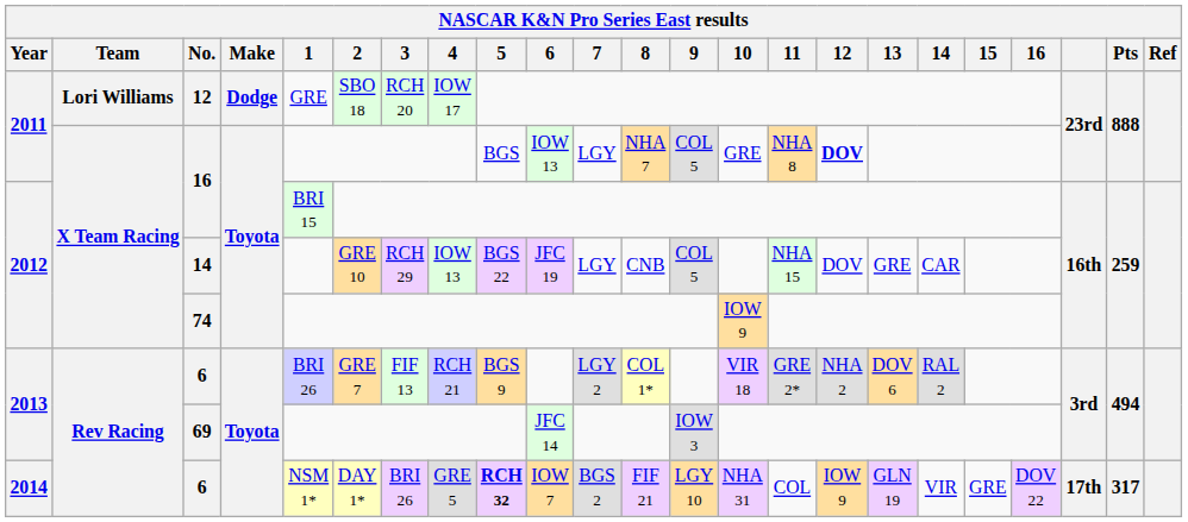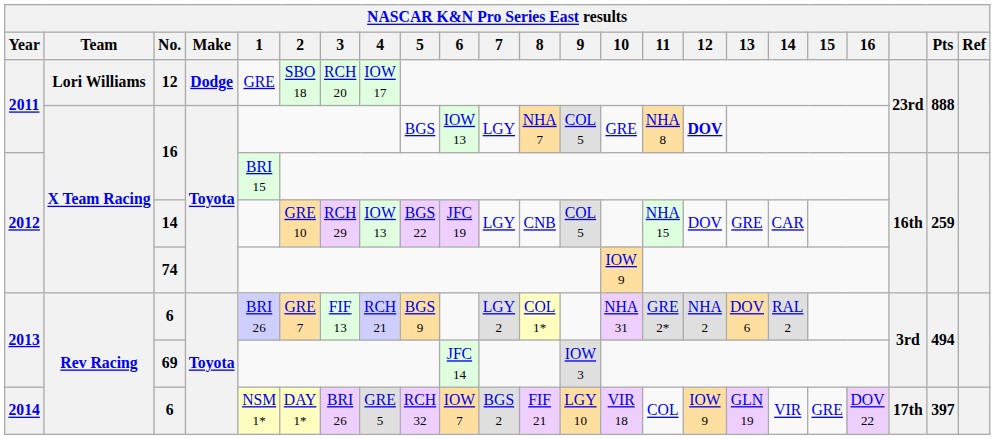 <table class="wikitable" style="text-align:center; font-size:75%">
 <tr>
 <th colspan=23><a href='#'>NASCAR K&N Pro Series East</a> results</th>
 </tr>
 <tr>
 <th>Year</th>
 <th>Team</th>
 <th>No.</th>
 <th>Make</th>
 <th>1</th>
 <th>2</th>
 <th>3</th>
 <th>4</th>
 <th>5</th>
 <th>6</th>
 <th>7</th>
 <th>8</th>
 <th>9</th>
 <th>10</th>
 <th>11</th>
 <th>12</th>
 <th>13</th>
 <th>14</th>
 <th>15</th>
 <th>16</th>
 <th></th>
 <th>Pts</th>
 <th>Ref</th>
 </tr>
 <tr>
 <th rowspan=2><a href='#'>2011</a></th>
 <th>Lori Williams</th>
 <th>12</th>
 <th><a href='#'>Dodge</a></th>
 <td><a href='#'>GRE</a></td>
 <td style="background:#DFFFDF;"><a href='#'>SBO</a><br><small>18</small></td>
 <td style="background:#DFFFDF;"><a href='#'>RCH</a><br><small>20</small></td>
 <td style="background:#DFFFDF;"><a href='#'>IOW</a><br><small>17</small></td>
 <td colspan=12></td>
 <th rowspan=2>23rd</th>
 <th rowspan=2>888</th>
 <th rowspan=2></th>
 </tr>
 <tr>
 <th rowspan=4><a href='#'>X Team Racing</a></th>
 <th rowspan=2>16</th>
 <th rowspan=4><a href='#'>Toyota</a></th>
 <td colspan=4></td>
 <td><a href='#'>BGS</a></td>
 <td style="background:#DFFFDF;"><a href='#'>IOW</a><br><small>13</small></td>
 <td><a href='#'>LGY</a></td>
 <td style="background:#FFDF9F;"><a href='#'>NHA</a><br><small>7</small></td>
 <td style="background:#DFDFDF;"><a href='#'>COL</a><br><small>5</small></td>
 <td><a href='#'>GRE</a></td>
 <td style="background:#FFDF9F;"><a href='#'>NHA</a><br><small>8</small></td>
 <td><strong><a href='#'>DOV</a></strong></td>
 <td colspan=4></td>
 </tr>
 <tr>
 <th rowspan=3><a href='#'>2012</a></th>
 <td style="background:#DFFFDF;"><a href='#'>BRI</a><br><small>15</small></td>
 <td colspan=15></td>
 <th rowspan=3>16th</th>
 <th rowspan=3>259</th>
 <th rowspan=3></th>
 </tr>
 <tr>
 <th>14</th>
 <td></td>
 <td style="background:#FFDF9F;"><a href='#'>GRE</a><br><small>10</small></td>
 <td style="background:#EFCFFF;"><a href='#'>RCH</a><br><small>29</small></td>
 <td style="background:#DFFFDF;"><a href='#'>IOW</a><br><small>13</small></td>
 <td style="background:#EFCFFF;"><a href='#'>BGS</a><br><small>22</small></td>
 <td style="background:#EFCFFF;"><a href='#'>JFC</a><br><small>19</small></td>
 <td><a href='#'>LGY</a></td>
 <td><a href='#'>CNB</a></td>
 <td style="background:#DFDFDF;"><a href='#'>COL</a><br><small>5</small></td>
 <td></td>
 <td style="background:#DFFFDF;"><a href='#'>NHA</a><br><small>15</small></td>
 <td><a href='#'>DOV</a></td>
 <td><a href='#'>GRE</a></td>
 <td><a href='#'>CAR</a></td>
 <td colspan=2></td>
 </tr>
 <tr>
 <th>74</th>
 <td colspan=9></td>
 <td style="background:#FFDF9F;"><a href='#'>IOW</a><br><small>9</small></td>
 <td colspan=6></td>
 </tr>
 <tr>
 <th rowspan=2><a href='#'>2013</a></th>
 <th rowspan=3><a href='#'>Rev Racing</a></th>
 <th>6</th>
 <th rowspan=3><a href='#'>Toyota</a></th>
 <td style="background:#CFCFFF;"><a href='#'>BRI</a><br><small>26</small></td>
 <td style="background:#FFDF9F;"><a href='#'>GRE</a><br><small>7</small></td>
 <td style="background:#DFFFDF;"><a href='#'>FIF</a><br><small>13</small></td>
 <td style="background:#CFCFFF;"><a href='#'>RCH</a><br><small>21</small></td>
 <td style="background:#FFDF9F;"><a href='#'>BGS</a><br><small>9</small></td>
 <td></td>
 <td style="background:#DFDFDF;"><a href='#'>LGY</a><br><small>2</small></td>
 <td style="background:#FFFFBF;"><a href='#'>COL</a><br><small>1*</small></td>
 <td></td>
-<td style="background:#EFCFFF;"><a href='#'>VIR</a><br><small>18</small></td>
+<td style="background:#EFCFFF;"><a href='#'>NHA</a><br><small>31</small></td>
 <td style="background:#DFDFDF;"><a href='#'>GRE</a><br><small>2*</small></td>
 <td style="background:#DFDFDF;"><a href='#'>NHA</a><br><small>2</small></td>
 <td style="background:#FFDF9F;"><a href='#'>DOV</a><br><small>6</small></td>
 <td style="background:#DFDFDF;"><a href='#'>RAL</a><br><small>2</small></td>
 <td colspan=2></td>
 <th rowspan=2>3rd</th>
 <th rowspan=2>494</th>
 <th rowspan=2></th>
 </tr>
 <tr>
 <th>69</th>
 <td colspan=5></td>
 <td style="background:#DFFFDF;"><a href='#'>JFC</a><br><small>14</small></td>
 <td colspan=2></td>
 <td style="background:#DFDFDF;"><a href='#'>IOW</a><br><small>3</small></td>
 <td colspan=7></td>
 </tr>
 <tr>
 <th><a href='#'>2014</a></th>
 <th>6</th>
 <td style="background:#FFFFBF;"><a href='#'>NSM</a><br><small>1*</small></td>
 <td style="background:#FFFFBF;"><a href='#'>DAY</a><br><small>1*</small></td>
 <td style="background:#EFCFFF;"><a href='#'>BRI</a><br><small>26</small></td>
 <td style="background:#DFDFDF;"><a href='#'>GRE</a><br><small>5</small></td>
-<td style="background:#EFCFFF;"><strong><a href='#'>RCH</a><br><small>32</small></strong></td>
+<td style="background:#EFCFFF;"><a href='#'>RCH</a><br><small>32</small></td>
 <td style="background:#FFDF9F;"><a href='#'>IOW</a><br><small>7</small></td>
 <td style="background:#DFDFDF;"><a href='#'>BGS</a><br><small>2</small></td>
 <td style="background:#EFCFFF;"><a href='#'>FIF</a><br><small>21</small></td>
 <td style="background:#FFDF9F;"><a href='#'>LGY</a><br><small>10</small></td>
-<td style="background:#EFCFFF;"><a href='#'>NHA</a><br><small>31</small></td>
+<td style="background:#EFCFFF;"><a href='#'>VIR</a><br><small>18</small></td>
 <td><a href='#'>COL</a></td>
 <td style="background:#FFDF9F;"><a href='#'>IOW</a><br><small>9</small></td>
 <td style="background:#EFCFFF;"><a href='#'>GLN</a><br><small>19</small></td>
 <td><a href='#'>VIR</a></td>
 <td><a href='#'>GRE</a></td>
 <td style="background:#EFCFFF;"><a href='#'>DOV</a><br><small>22</small></td>
 <th>17th</th>
-<th>317</th>
+<th>397</th>
 <th></th>
 </tr>
 </table>
